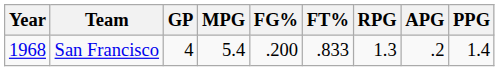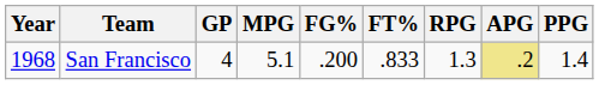 <table class="wikitable sortable" style="font-size:95%; text-align:right;">
 <tr>
 <th>Year</th>
 <th>Team</th>
 <th>GP</th>
 <th>MPG</th>
 <th>FG%</th>
 <th>FT%</th>
 <th>RPG</th>
 <th>APG</th>
 <th>PPG</th>
 </tr>
 <tr>
 <td style="text-align:left;"><a href='#'>1968</a></td>
 <td style="text-align:left;"><a href='#'>San Francisco</a></td>
 <td>4</td>
-<td>5.4</td>
+<td>5.1</td>
 <td>.200</td>
 <td>.833</td>
 <td>1.3</td>
-<td>.2</td>
+<td style="background: khaki;">.2</td>
 <td>1.4</td>
 </tr>
 </table>
